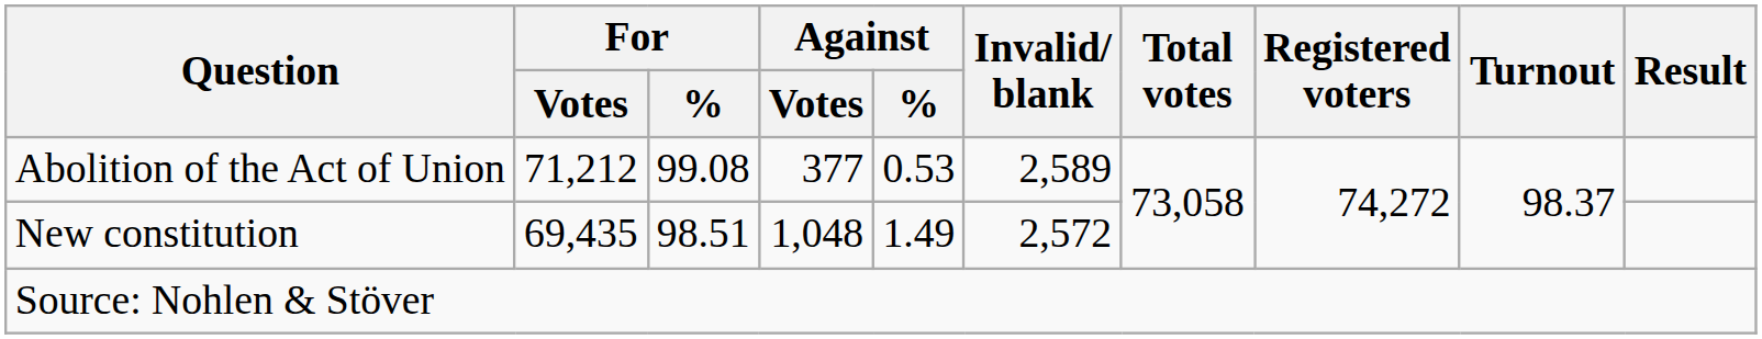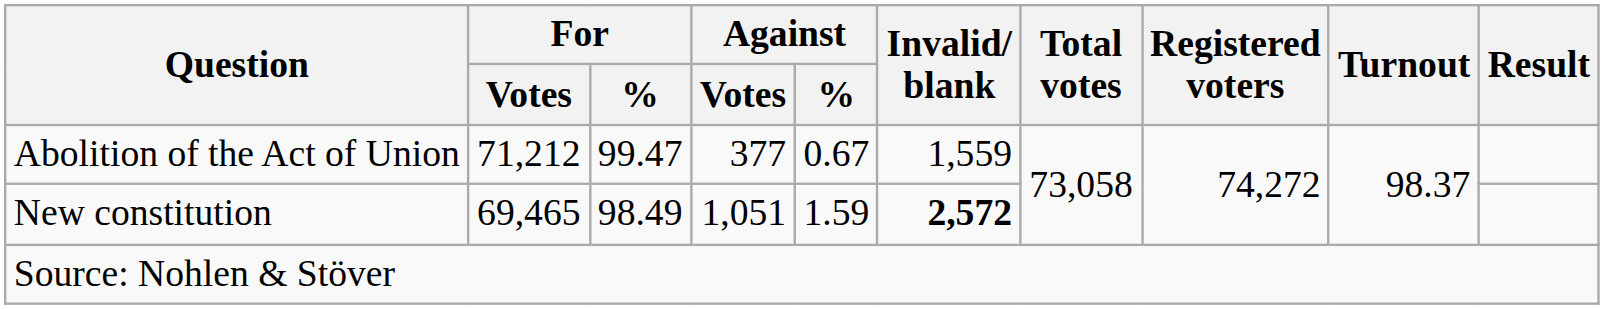 <table class=wikitable style=text-align:right>
 <tr>
 <th rowspan=2>Question</th>
 <th colspan=2>For</th>
 <th colspan=2>Against</th>
 <th rowspan=2>Invalid/<br>blank</th>
 <th rowspan=2>Total<br>votes</th>
 <th rowspan=2>Registered<br>voters</th>
 <th rowspan=2>Turnout</th>
 <th rowspan=2>Result</th>
 </tr>
 <tr>
 <th>Votes</th>
 <th>%</th>
 <th>Votes</th>
 <th>%</th>
 </tr>
 <tr>
 <td align=left>Abolition of the Act of Union</td>
 <td>71,212</td>
-<td>99.08</td>
+<td>99.47</td>
 <td>377</td>
-<td>0.53</td>
-<td>2,589</td>
+<td>0.67</td>
+<td>1,559</td>
 <td rowspan=2>73,058</td>
 <td rowspan=2>74,272</td>
 <td rowspan=2>98.37</td>
 <td></td>
 </tr>
 <tr>
 <td align=left>New constitution</td>
-<td>69,435</td>
-<td>98.51</td>
-<td>1,048</td>
-<td>1.49</td>
-<td>2,572</td>
+<td>69,465</td>
+<td>98.49</td>
+<td>1,051</td>
+<td>1.59</td>
+<td><strong>2,572</strong></td>
 <td></td>
 </tr>
 <tr>
 <td colspan=14 align=left>Source: Nohlen & Stöver</td>
 </tr>
 </table>
